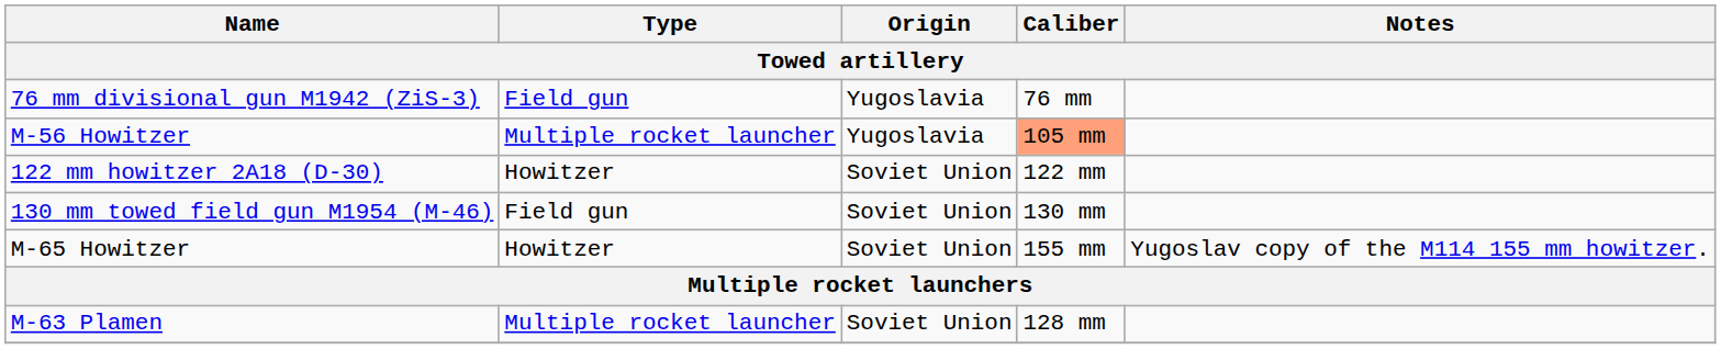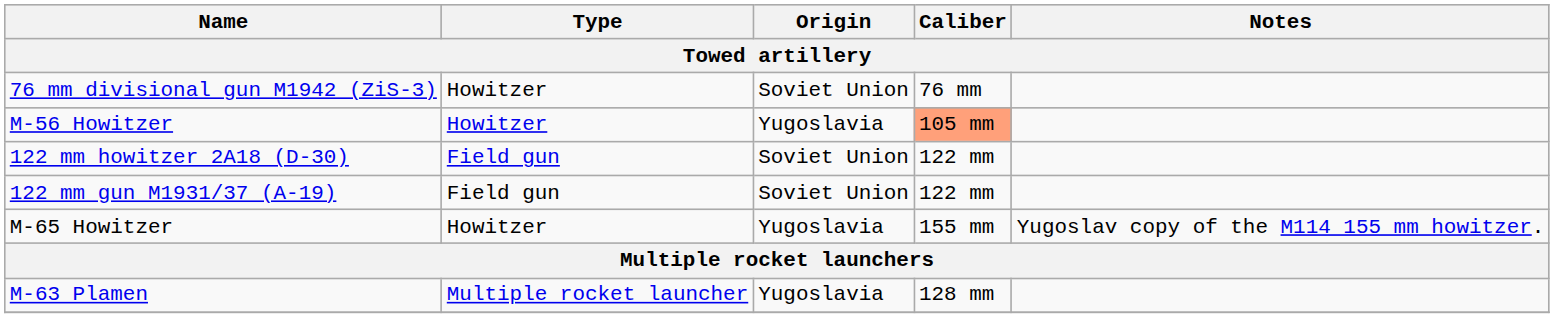 <table class="wikitable">
 <tr>
 <th>Name</th>
 <th>Type</th>
 <th>Origin</th>
 <th>Caliber</th>
 <th>Notes</th>
 </tr>
 <tr>
 <th colspan="5">Towed artillery</th>
 </tr>
 <tr>
 <td><a href='#'>76 mm divisional gun M1942 (ZiS-3)</a></td>
-<td><a href='#'>Field gun</a></td>
-<td>Yugoslavia</td>
+<td>Howitzer</td>
+<td>Soviet Union</td>
 <td>76 mm</td>
 <td></td>
 </tr>
 <tr>
 <td><a href='#'>M-56 Howitzer</a></td>
-<td><a href='#'>Multiple rocket launcher</a></td>
+<td><a href='#'>Howitzer</a></td>
 <td>Yugoslavia</td>
 <td style="background: lightsalmon;">105 mm</td>
 <td></td>
 </tr>
 <tr>
 <td><a href='#'>122 mm howitzer 2A18 (D-30)</a></td>
-<td>Howitzer</td>
+<td><a href='#'>Field gun</a></td>
 <td>Soviet Union</td>
 <td>122 mm</td>
 <td></td>
 </tr>
 <tr>
-<td><a href='#'>130 mm towed field gun M1954 (M-46)</a></td>
+<td><a href='#'>122 mm gun M1931/37 (A-19)</a></td>
 <td>Field gun</td>
 <td>Soviet Union</td>
-<td>130 mm</td>
+<td>122 mm</td>
 <td></td>
 </tr>
 <tr>
 <td>M-65 Howitzer</td>
 <td>Howitzer</td>
-<td>Soviet Union</td>
+<td>Yugoslavia</td>
 <td>155 mm</td>
 <td>Yugoslav copy of the <a href='#'>M114 155 mm howitzer</a>.</td>
 </tr>
 <tr>
 <th colspan="5">Multiple rocket launchers</th>
 </tr>
 <tr>
 <td><a href='#'>M-63 Plamen</a></td>
 <td><a href='#'>Multiple rocket launcher</a></td>
-<td>Soviet Union</td>
+<td>Yugoslavia</td>
 <td>128 mm</td>
 <td></td>
 </tr>
 <tr>
 </tr>
 </table>
